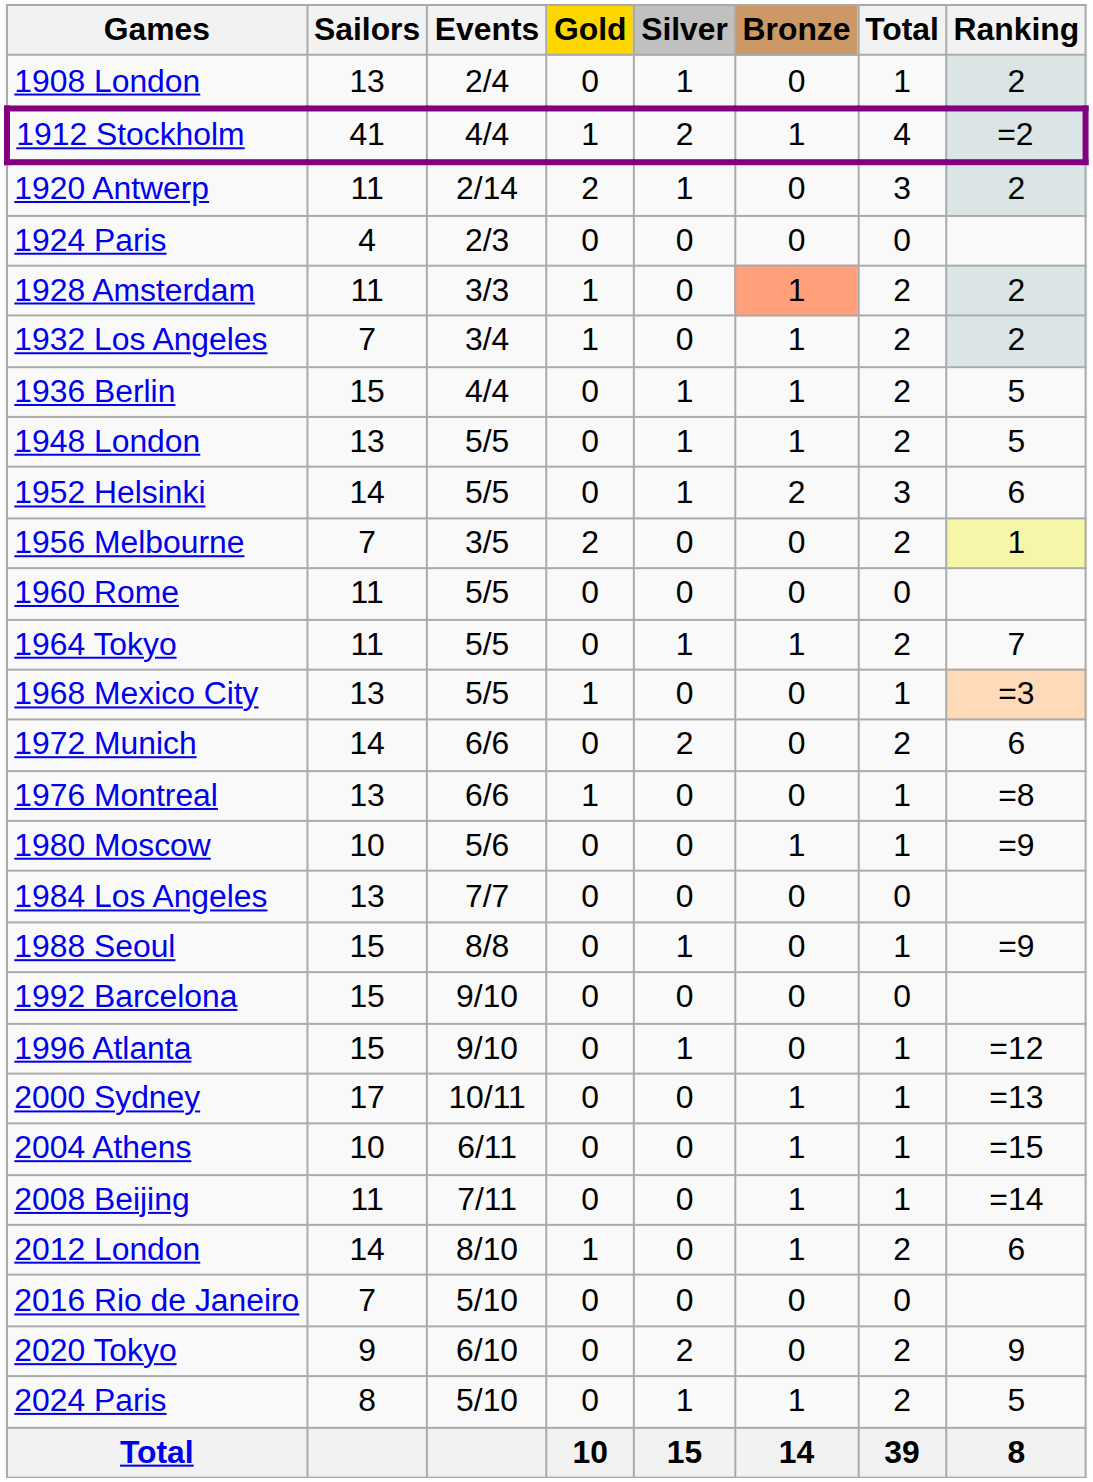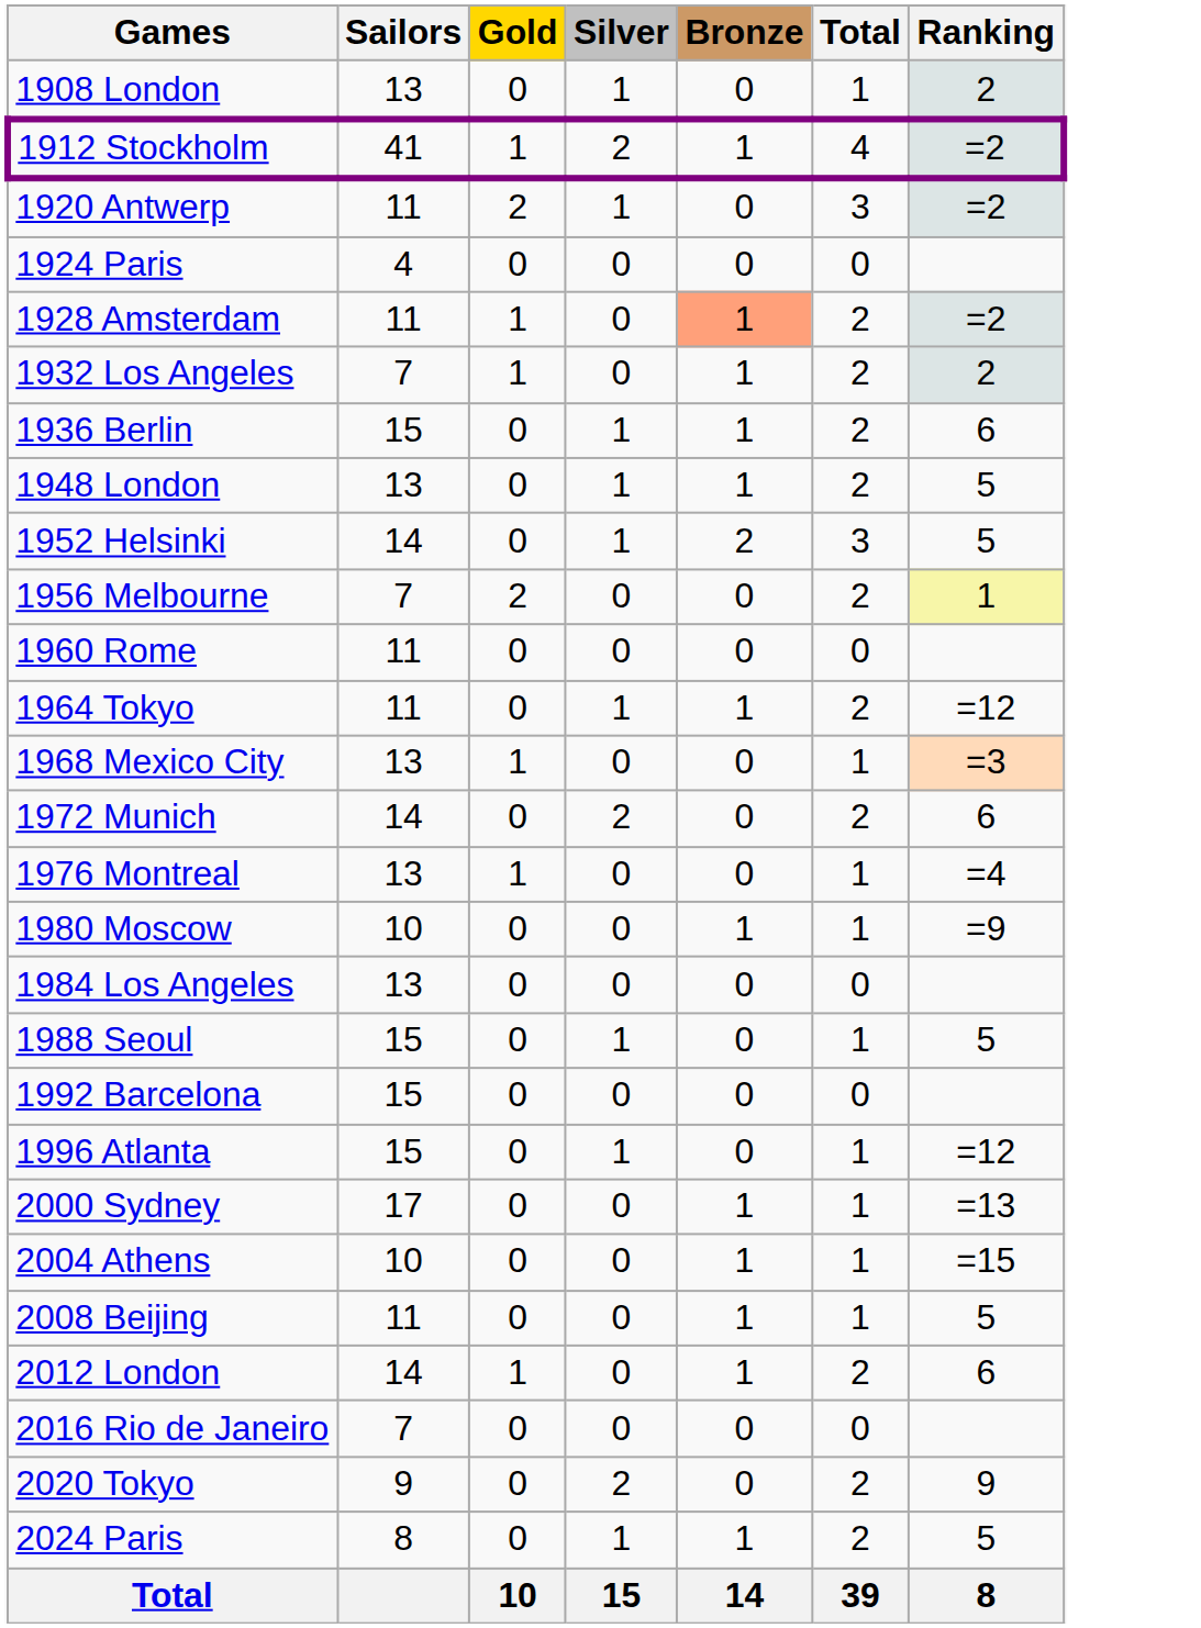 <table class="wikitable sortable" style="text-align:center">
 <tr>
 <th>Games</th>
 <th>Sailors</th>
-<th>Events</th>
 <th style="background-color:gold;">Gold</th>
 <th style="background-color:silver;">Silver</th>
 <th style="background-color:#c96;">Bronze</th>
 <th>Total</th>
 <th>Ranking</th>
 </tr>
 <tr>
 <td align=left><a href='#'>1908 London</a></td>
 <td>13</td>
-<td>2/4</td>
 <td>0</td>
 <td>1</td>
 <td>0</td>
 <td>1</td>
 <td bgcolor=dce5e5>2</td>
 </tr>
 <tr align=center style="border: 3px solid purple">
 <td align=left><a href='#'>1912 Stockholm</a></td>
 <td>41</td>
-<td>4/4</td>
 <td>1</td>
 <td>2</td>
 <td>1</td>
 <td>4</td>
 <td bgcolor=dce5e5>=2</td>
 </tr>
 <tr>
 <td align=left><a href='#'>1920 Antwerp</a></td>
 <td>11</td>
-<td>2/14</td>
 <td>2</td>
 <td>1</td>
 <td>0</td>
 <td>3</td>
-<td bgcolor=dce5e5>2</td>
+<td bgcolor=dce5e5>=2</td>
 </tr>
 <tr>
 <td align=left><a href='#'>1924 Paris</a></td>
 <td>4</td>
-<td>2/3</td>
 <td>0</td>
 <td>0</td>
 <td>0</td>
 <td>0</td>
 <td></td>
 </tr>
 <tr>
 <td align=left><a href='#'>1928 Amsterdam</a></td>
 <td>11</td>
-<td>3/3</td>
 <td>1</td>
 <td>0</td>
 <td style="background: lightsalmon;">1</td>
 <td>2</td>
-<td bgcolor=dce5e5>2</td>
+<td bgcolor=dce5e5>=2</td>
 </tr>
 <tr>
 <td align=left><a href='#'>1932 Los Angeles</a></td>
 <td>7</td>
-<td>3/4</td>
 <td>1</td>
 <td>0</td>
 <td>1</td>
 <td>2</td>
 <td bgcolor=dce5e5>2</td>
 </tr>
 <tr>
 <td align=left><a href='#'>1936 Berlin</a></td>
 <td>15</td>
-<td>4/4</td>
 <td>0</td>
 <td>1</td>
 <td>1</td>
 <td>2</td>
-<td>5</td>
+<td>6</td>
 </tr>
 <tr>
 <td align=left><a href='#'>1948 London</a></td>
 <td>13</td>
-<td>5/5</td>
 <td>0</td>
 <td>1</td>
 <td>1</td>
 <td>2</td>
 <td>5</td>
 </tr>
 <tr>
 <td align=left><a href='#'>1952 Helsinki</a></td>
 <td>14</td>
-<td>5/5</td>
 <td>0</td>
 <td>1</td>
 <td>2</td>
 <td>3</td>
-<td>6</td>
+<td>5</td>
 </tr>
 <tr>
 <td align=left><a href='#'>1956 Melbourne</a></td>
 <td>7</td>
-<td>3/5</td>
 <td>2</td>
 <td>0</td>
 <td>0</td>
 <td>2</td>
 <td bgcolor=F7F6A8>1</td>
 </tr>
 <tr>
 <td align=left><a href='#'>1960 Rome</a></td>
 <td>11</td>
-<td>5/5</td>
 <td>0</td>
 <td>0</td>
 <td>0</td>
 <td>0</td>
 <td></td>
 </tr>
 <tr>
 <td align=left><a href='#'>1964 Tokyo</a></td>
 <td>11</td>
-<td>5/5</td>
 <td>0</td>
 <td>1</td>
 <td>1</td>
 <td>2</td>
-<td>7</td>
+<td>=12</td>
 </tr>
 <tr>
 <td align=left><a href='#'>1968 Mexico City</a></td>
 <td>13</td>
-<td>5/5</td>
 <td>1</td>
 <td>0</td>
 <td>0</td>
 <td>1</td>
 <td bgcolor=ffdab9>=3</td>
 </tr>
 <tr>
 <td align=left><a href='#'>1972 Munich</a></td>
 <td>14</td>
-<td>6/6</td>
 <td>0</td>
 <td>2</td>
 <td>0</td>
 <td>2</td>
 <td>6</td>
 </tr>
 <tr>
 <td align=left><a href='#'>1976 Montreal</a></td>
 <td>13</td>
-<td>6/6</td>
 <td>1</td>
 <td>0</td>
 <td>0</td>
 <td>1</td>
-<td>=8</td>
+<td>=4</td>
 </tr>
 <tr>
 <td align=left><a href='#'>1980 Moscow</a></td>
 <td>10</td>
-<td>5/6</td>
 <td>0</td>
 <td>0</td>
 <td>1</td>
 <td>1</td>
 <td>=9</td>
 </tr>
 <tr>
 <td align=left><a href='#'>1984 Los Angeles</a></td>
 <td>13</td>
-<td>7/7</td>
 <td>0</td>
 <td>0</td>
 <td>0</td>
 <td>0</td>
 <td></td>
 </tr>
 <tr>
 <td align=left><a href='#'>1988 Seoul</a></td>
 <td>15</td>
-<td>8/8</td>
 <td>0</td>
 <td>1</td>
 <td>0</td>
 <td>1</td>
-<td>=9</td>
+<td>5</td>
 </tr>
 <tr>
 <td align=left><a href='#'>1992 Barcelona</a></td>
 <td>15</td>
-<td>9/10</td>
 <td>0</td>
 <td>0</td>
 <td>0</td>
 <td>0</td>
 <td></td>
 </tr>
 <tr>
 <td align=left><a href='#'>1996 Atlanta</a></td>
 <td>15</td>
-<td>9/10</td>
 <td>0</td>
 <td>1</td>
 <td>0</td>
 <td>1</td>
 <td>=12</td>
 </tr>
 <tr>
 <td align=left><a href='#'>2000 Sydney</a></td>
 <td>17</td>
-<td>10/11</td>
 <td>0</td>
 <td>0</td>
 <td>1</td>
 <td>1</td>
 <td>=13</td>
 </tr>
 <tr>
 <td align=left><a href='#'>2004 Athens</a></td>
 <td>10</td>
-<td>6/11</td>
 <td>0</td>
 <td>0</td>
 <td>1</td>
 <td>1</td>
 <td>=15</td>
 </tr>
 <tr>
 <td align=left><a href='#'>2008 Beijing</a></td>
 <td>11</td>
-<td>7/11</td>
 <td>0</td>
 <td>0</td>
 <td>1</td>
 <td>1</td>
-<td>=14</td>
+<td>5</td>
 </tr>
 <tr>
 <td align=left><a href='#'>2012 London</a></td>
 <td>14</td>
-<td>8/10</td>
 <td>1</td>
 <td>0</td>
 <td>1</td>
 <td>2</td>
 <td>6</td>
 </tr>
 <tr>
 <td align=left><a href='#'>2016 Rio de Janeiro</a></td>
 <td>7</td>
-<td>5/10</td>
 <td>0</td>
 <td>0</td>
 <td>0</td>
 <td>0</td>
 <td></td>
 </tr>
 <tr>
 <td align=left><a href='#'>2020 Tokyo</a></td>
 <td>9</td>
-<td>6/10</td>
 <td>0</td>
 <td>2</td>
 <td>0</td>
 <td>2</td>
 <td>9</td>
 </tr>
 <tr>
 <td align=left><a href='#'>2024 Paris</a></td>
 <td>8</td>
-<td>5/10</td>
 <td>0</td>
 <td>1</td>
 <td>1</td>
 <td>2</td>
 <td>5</td>
 </tr>
 <tr>
 <th><a href='#'>Total</a></th>
 <th></th>
-<th></th>
 <th>10</th>
 <th>15</th>
 <th>14</th>
 <th>39</th>
 <th>8</th>
 </tr>
 </table>
